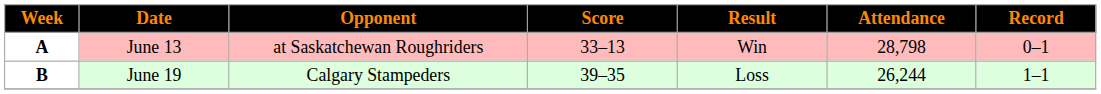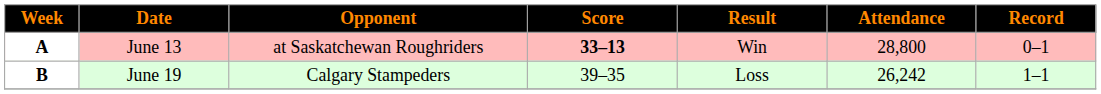 <table class="wikitable sortable">
 <tr>
 <th style="background:black;color:#FF8800;"  width="5%">Week</th>
 <th style="background:black;color:#FF8800;"  width="10%">Date</th>
 <th style="background:black;color:#FF8800;"  width="20%">Opponent</th>
 <th style="background:black;color:#FF8800;"  width="10%">Score</th>
 <th style="background:black;color:#FF8800;"  width="10%">Result</th>
 <th style="background:black;color:#FF8800;"  width="10%">Attendance</th>
 <th style="background:black;color:#FF8800;"  width="8%">Record</th>
 </tr>
 <tr align="center" bgcolor="#ffbbbb">
 <td style="text-align:center; background:white;"><span><strong>A</strong></span></td>
 <td>June 13</td>
 <td>at Saskatchewan Roughriders</td>
-<td>33–13 </td>
+<td><strong>33–13 </strong></td>
 <td>Win</td>
-<td>28,798</td>
+<td>28,800</td>
 <td>0–1</td>
 </tr>
 <tr align="center" bgcolor="#ddffdd">
 <td style="text-align:center; background:white;"><span><strong>B</strong></span></td>
 <td>June 19</td>
 <td>Calgary Stampeders</td>
 <td>39–35 </td>
 <td>Loss</td>
-<td>26,244</td>
+<td>26,242</td>
 <td>1–1</td>
 </tr>
 <tr>
 </tr>
 </table>
